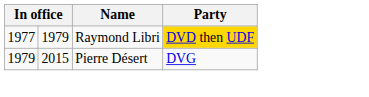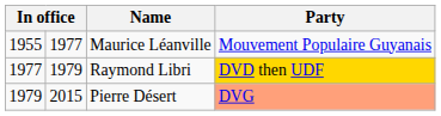 <table class="wikitable">
 <tr>
 <th colspan="2">In office</th>
 <th>Name</th>
 <th>Party</th>
+</tr>
+<tr>
+<td>1955</td>
+<td>1977</td>
+<td>Maurice Léanville</td>
+<td><a href='#'>Mouvement Populaire Guyanais</a></td>
 </tr>
 <tr>
 <td>1977</td>
 <td>1979</td>
 <td>Raymond Libri</td>
 <td style="background: gold;"><a href='#'>DVD</a> then <a href='#'>UDF</a></td>
 </tr>
 <tr>
 <td>1979</td>
 <td>2015</td>
 <td>Pierre Désert</td>
-<td><a href='#'>DVG</a></td>
+<td style="background: lightsalmon;"><a href='#'>DVG</a></td>
 </tr>
 </table>
